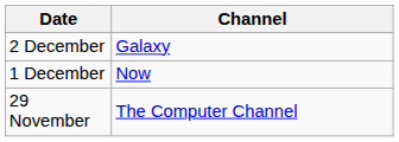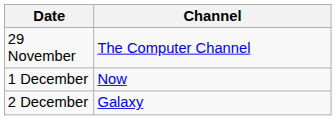 <table class="wikitable">
 <tr>
 <th width=90>Date</th>
 <th width=250>Channel</th>
 </tr>
 <tr>
-<td>2 December</td>
-<td><a href='#'>Galaxy</a></td>
+<td>29 November</td>
+<td><a href='#'>The Computer Channel</a></td>
 </tr>
 <tr>
 <td>1 December</td>
 <td><a href='#'>Now</a></td>
 </tr>
 <tr>
-<td>29 November</td>
-<td><a href='#'>The Computer Channel</a></td>
+<td>2 December</td>
+<td><a href='#'>Galaxy</a></td>
 </tr>
 </table>
